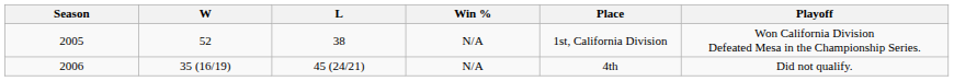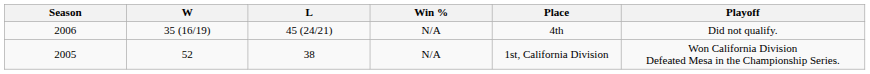 <table class="wikitable">
 <tr>
 <th bgcolor="#DDDDFF" width="5%">Season</th>
 <th bgcolor="#DDDDFF" width="5%">W</th>
 <th bgcolor="#DDDDFF" width="5%">L</th>
 <th bgcolor="#DDDDFF" width="5%">Win %</th>
 <th bgcolor="#DDDDFF" width="5%">Place</th>
 <th bgcolor="#DDDDFF" width="10%">Playoff</th>
 </tr>
 <tr align=center>
+<td>2006</td>
+<td>35 (16/19)</td>
+<td>45 (24/21)</td>
+<td>N/A</td>
+<td>4th</td>
+<td>Did not qualify.</td>
+</tr>
+<tr align=center>
 <td>2005</td>
 <td>52</td>
 <td>38</td>
 <td>N/A</td>
 <td>1st, California Division</td>
 <td>Won California Division<br>Defeated Mesa in the Championship Series.</td>
 </tr>
-<tr align=center>
-<td>2006</td>
-<td>35 (16/19)</td>
-<td>45 (24/21)</td>
-<td>N/A</td>
-<td>4th</td>
-<td>Did not qualify.</td>
-</tr>
 </table>
